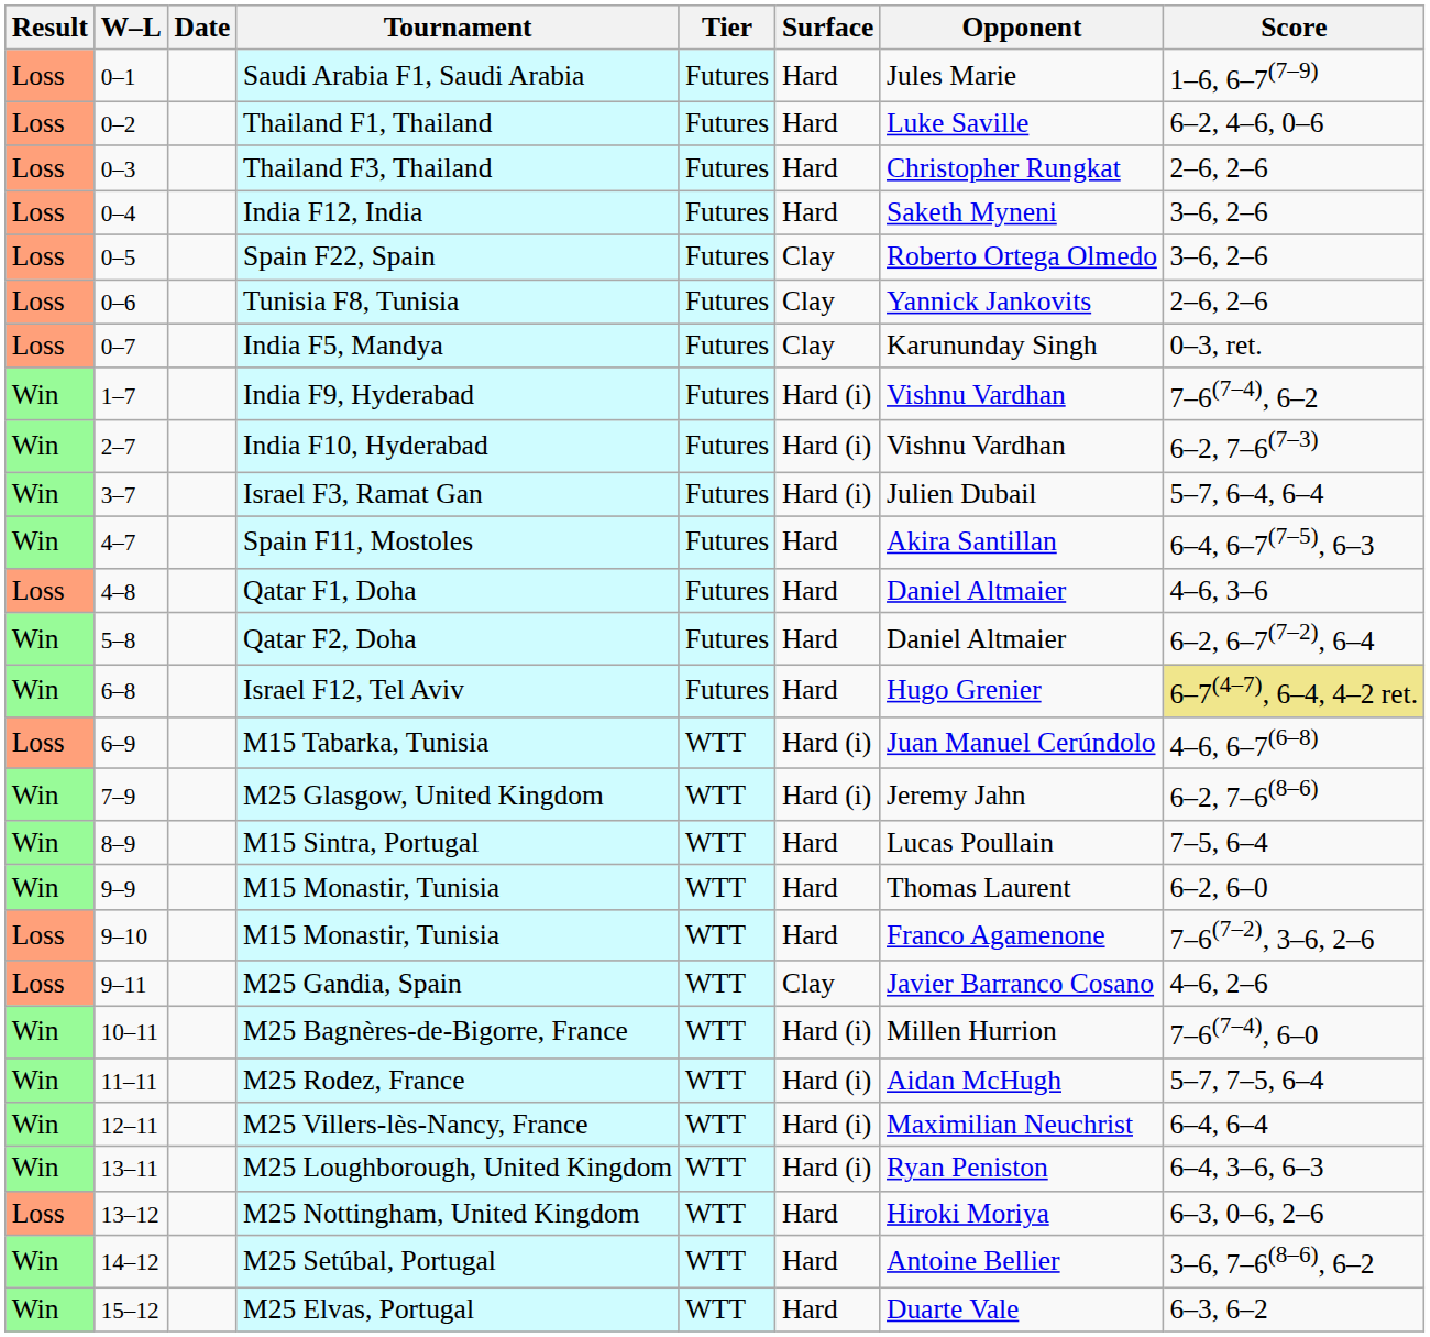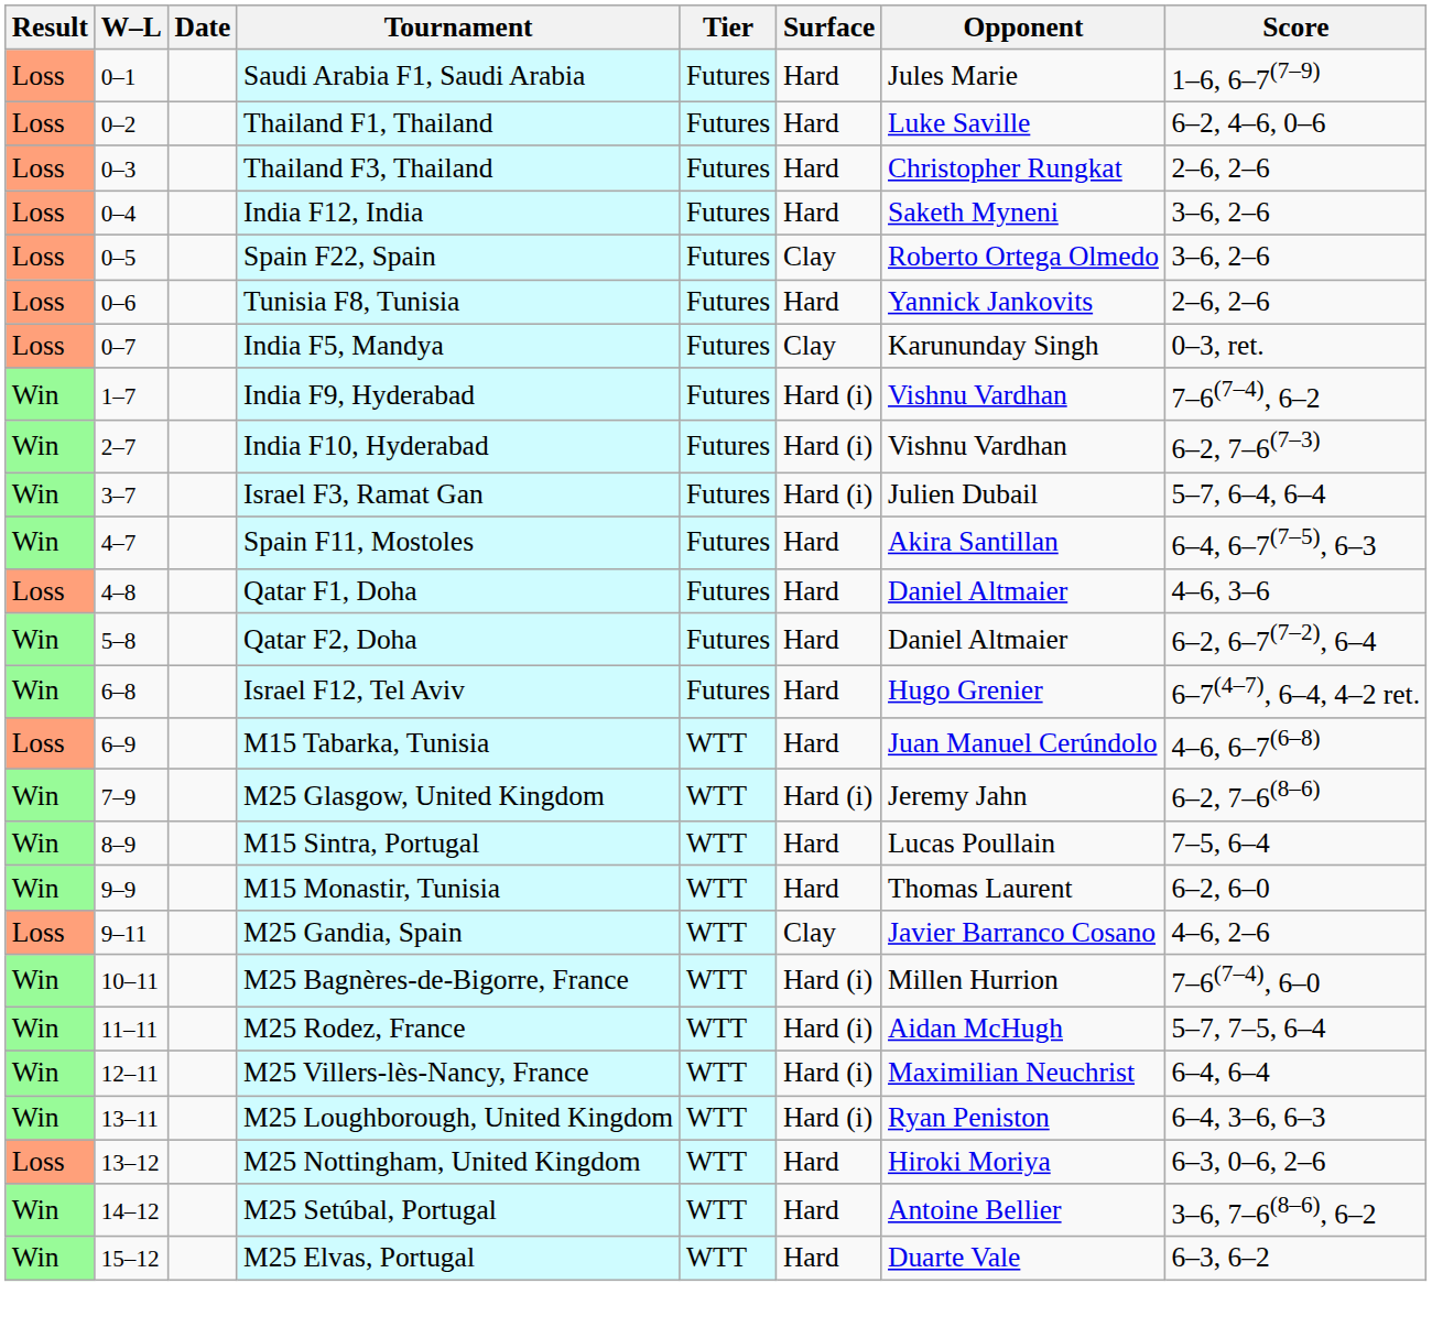 <table class="sortable wikitable nowrap">
 <tr>
 <th>Result</th>
 <th class="unsortable">W–L</th>
 <th>Date</th>
 <th>Tournament</th>
 <th>Tier</th>
 <th>Surface</th>
 <th>Opponent</th>
 <th class="unsortable">Score</th>
 </tr>
 <tr>
 <td bgcolor=ffa07a>Loss</td>
 <td><small>0–1</small></td>
 <td></td>
 <td style="background:#cffcff;">Saudi Arabia F1, Saudi Arabia</td>
 <td style="background:#cffcff;">Futures</td>
 <td>Hard</td>
 <td> Jules Marie</td>
 <td>1–6, 6–7<sup>(7–9)</sup></td>
 </tr>
 <tr>
 <td bgcolor=ffa07a>Loss</td>
 <td><small>0–2</small></td>
 <td></td>
 <td style="background:#cffcff;">Thailand F1, Thailand</td>
 <td style="background:#cffcff;">Futures</td>
 <td>Hard</td>
 <td> <a href='#'>Luke Saville</a></td>
 <td>6–2, 4–6, 0–6</td>
 </tr>
 <tr>
 <td bgcolor=ffa07a>Loss</td>
 <td><small>0–3</small></td>
 <td></td>
 <td style="background:#cffcff;">Thailand F3, Thailand</td>
 <td style="background:#cffcff;">Futures</td>
 <td>Hard</td>
 <td> <a href='#'>Christopher Rungkat</a></td>
 <td>2–6, 2–6</td>
 </tr>
 <tr>
 <td bgcolor=ffa07a>Loss</td>
 <td><small>0–4</small></td>
 <td></td>
 <td style="background:#cffcff;">India F12, India</td>
 <td style="background:#cffcff;">Futures</td>
 <td>Hard</td>
 <td> <a href='#'>Saketh Myneni</a></td>
 <td>3–6, 2–6</td>
 </tr>
 <tr>
 <td bgcolor=ffa07a>Loss</td>
 <td><small>0–5</small></td>
 <td></td>
 <td style="background:#cffcff;">Spain F22, Spain</td>
 <td style="background:#cffcff;">Futures</td>
 <td>Clay</td>
 <td> <a href='#'>Roberto Ortega Olmedo</a></td>
 <td>3–6, 2–6</td>
 </tr>
 <tr>
 <td bgcolor=ffa07a>Loss</td>
 <td><small>0–6</small></td>
 <td></td>
 <td style="background:#cffcff;">Tunisia F8, Tunisia</td>
 <td style="background:#cffcff;">Futures</td>
-<td>Clay</td>
+<td>Hard</td>
 <td> <a href='#'>Yannick Jankovits</a></td>
 <td>2–6, 2–6</td>
 </tr>
 <tr>
 <td bgcolor=ffa07a>Loss</td>
 <td><small>0–7</small></td>
 <td></td>
 <td style="background:#cffcff;">India F5, Mandya</td>
 <td style="background:#cffcff;">Futures</td>
 <td>Clay</td>
 <td> Karununday Singh</td>
 <td>0–3, ret.</td>
 </tr>
 <tr>
 <td bgcolor=98fb98>Win</td>
 <td><small>1–7</small></td>
 <td></td>
 <td style="background:#cffcff;">India F9, Hyderabad</td>
 <td style="background:#cffcff;">Futures</td>
 <td>Hard (i)</td>
 <td> <a href='#'>Vishnu Vardhan</a></td>
 <td>7–6<sup>(7–4)</sup>, 6–2</td>
 </tr>
 <tr>
 <td bgcolor=98fb98>Win</td>
 <td><small>2–7</small></td>
 <td></td>
 <td style="background:#cffcff;">India F10, Hyderabad</td>
 <td style="background:#cffcff;">Futures</td>
 <td>Hard (i)</td>
 <td> Vishnu Vardhan</td>
 <td>6–2, 7–6<sup>(7–3)</sup></td>
 </tr>
 <tr>
 <td bgcolor=98fb98>Win</td>
 <td><small>3–7</small></td>
 <td></td>
 <td style="background:#cffcff;">Israel F3, Ramat Gan</td>
 <td style="background:#cffcff;">Futures</td>
 <td>Hard (i)</td>
 <td> Julien Dubail</td>
 <td>5–7, 6–4, 6–4</td>
 </tr>
 <tr>
 <td bgcolor=98fb98>Win</td>
 <td><small>4–7</small></td>
 <td></td>
 <td style="background:#cffcff;">Spain F11, Mostoles</td>
 <td style="background:#cffcff;">Futures</td>
 <td>Hard</td>
 <td> <a href='#'>Akira Santillan</a></td>
 <td>6–4, 6–7<sup>(7–5)</sup>, 6–3</td>
 </tr>
 <tr>
 <td bgcolor=ffa07a>Loss</td>
 <td><small>4–8</small></td>
 <td></td>
 <td style="background:#cffcff;">Qatar F1, Doha</td>
 <td style="background:#cffcff;">Futures</td>
 <td>Hard</td>
 <td> <a href='#'>Daniel Altmaier</a></td>
 <td>4–6, 3–6</td>
 </tr>
 <tr>
 <td bgcolor=98fb98>Win</td>
 <td><small>5–8</small></td>
 <td></td>
 <td style="background:#cffcff;">Qatar F2, Doha</td>
 <td style="background:#cffcff;">Futures</td>
 <td>Hard</td>
 <td> Daniel Altmaier</td>
 <td>6–2, 6–7<sup>(7–2)</sup>, 6–4</td>
 </tr>
 <tr>
 <td bgcolor=98fb98>Win</td>
 <td><small>6–8</small></td>
 <td></td>
 <td style="background:#cffcff;">Israel F12, Tel Aviv</td>
 <td style="background:#cffcff;">Futures</td>
 <td>Hard</td>
 <td> <a href='#'>Hugo Grenier</a></td>
-<td style="background: khaki;">6–7<sup>(4–7)</sup>, 6–4, 4–2 ret.</td>
+<td>6–7<sup>(4–7)</sup>, 6–4, 4–2 ret.</td>
 </tr>
 <tr>
 <td bgcolor=ffa07a>Loss</td>
 <td><small>6–9</small></td>
 <td></td>
 <td style="background:#cffcff;">M15 Tabarka, Tunisia</td>
 <td style="background:#cffcff;">WTT</td>
-<td>Hard (i)</td>
+<td>Hard</td>
 <td> <a href='#'>Juan Manuel Cerúndolo</a></td>
 <td>4–6, 6–7<sup>(6–8)</sup></td>
 </tr>
 <tr>
 <td bgcolor=98fb98>Win</td>
 <td><small>7–9</small></td>
 <td></td>
 <td style="background:#cffcff;">M25 Glasgow, United Kingdom</td>
 <td style="background:#cffcff;">WTT</td>
 <td>Hard (i)</td>
 <td> Jeremy Jahn</td>
 <td>6–2, 7–6<sup>(8–6)</sup></td>
 </tr>
 <tr>
 <td bgcolor=98fb98>Win</td>
 <td><small>8–9</small></td>
 <td></td>
 <td style="background:#cffcff;">M15 Sintra, Portugal</td>
 <td style="background:#cffcff;">WTT</td>
 <td>Hard</td>
 <td> Lucas Poullain</td>
 <td>7–5, 6–4</td>
 </tr>
 <tr>
 <td bgcolor=98fb98>Win</td>
 <td><small>9–9</small></td>
 <td></td>
 <td style="background:#cffcff;">M15 Monastir, Tunisia</td>
 <td style="background:#cffcff;">WTT</td>
 <td>Hard</td>
 <td> Thomas Laurent</td>
 <td>6–2, 6–0</td>
-</tr>
-<tr>
-<td bgcolor=ffa07a>Loss</td>
-<td><small>9–10</small></td>
-<td></td>
-<td style="background:#cffcff;">M15 Monastir, Tunisia</td>
-<td style="background:#cffcff;">WTT</td>
-<td>Hard</td>
-<td> <a href='#'>Franco Agamenone</a></td>
-<td>7–6<sup>(7–2)</sup>, 3–6, 2–6</td>
 </tr>
 <tr>
 <td bgcolor=ffa07a>Loss</td>
 <td><small>9–11</small></td>
 <td></td>
 <td style="background:#cffcff;">M25 Gandia, Spain</td>
 <td style="background:#cffcff;">WTT</td>
 <td>Clay</td>
 <td> <a href='#'>Javier Barranco Cosano</a></td>
 <td>4–6, 2–6</td>
 </tr>
 <tr>
 <td bgcolor=98fb98>Win</td>
 <td><small>10–11</small></td>
 <td></td>
 <td style="background:#cffcff;">M25 Bagnères-de-Bigorre, France</td>
 <td style="background:#cffcff;">WTT</td>
 <td>Hard (i)</td>
 <td> Millen Hurrion</td>
 <td>7–6<sup>(7–4)</sup>, 6–0</td>
 </tr>
 <tr>
 <td bgcolor=98fb98>Win</td>
 <td><small>11–11</small></td>
 <td></td>
 <td style="background:#cffcff;">M25 Rodez, France</td>
 <td style="background:#cffcff;">WTT</td>
 <td>Hard (i)</td>
 <td> <a href='#'>Aidan McHugh</a></td>
 <td>5–7, 7–5, 6–4</td>
 </tr>
 <tr>
 <td bgcolor=98fb98>Win</td>
 <td><small>12–11</small></td>
 <td></td>
 <td style="background:#cffcff;">M25 Villers-lès-Nancy, France</td>
 <td style="background:#cffcff;">WTT</td>
 <td>Hard (i)</td>
 <td> <a href='#'>Maximilian Neuchrist</a></td>
 <td>6–4, 6–4</td>
 </tr>
 <tr>
 <td bgcolor=98fb98>Win</td>
 <td><small>13–11</small></td>
 <td></td>
 <td style="background:#cffcff;">M25 Loughborough, United Kingdom</td>
 <td style="background:#cffcff;">WTT</td>
 <td>Hard (i)</td>
 <td> <a href='#'>Ryan Peniston</a></td>
 <td>6–4, 3–6, 6–3</td>
 </tr>
 <tr>
 <td bgcolor=ffa07a>Loss</td>
 <td><small>13–12</small></td>
 <td></td>
 <td style="background:#cffcff;">M25 Nottingham, United Kingdom</td>
 <td style="background:#cffcff;">WTT</td>
 <td>Hard</td>
 <td> <a href='#'>Hiroki Moriya</a></td>
 <td>6–3, 0–6, 2–6</td>
 </tr>
 <tr>
 <td bgcolor=98fb98>Win</td>
 <td><small>14–12</small></td>
 <td></td>
 <td style="background:#cffcff;">M25 Setúbal, Portugal</td>
 <td style="background:#cffcff;">WTT</td>
 <td>Hard</td>
 <td> <a href='#'>Antoine Bellier</a></td>
 <td>3–6, 7–6<sup>(8–6)</sup>, 6–2</td>
 </tr>
 <tr>
 <td bgcolor=98FB98>Win</td>
 <td><small>15–12</small></td>
 <td></td>
 <td style="background:#cffcff;">M25 Elvas, Portugal</td>
 <td style="background:#cffcff;">WTT</td>
 <td>Hard</td>
 <td> <a href='#'>Duarte Vale</a></td>
 <td>6–3, 6–2</td>
 </tr>
 </table>
